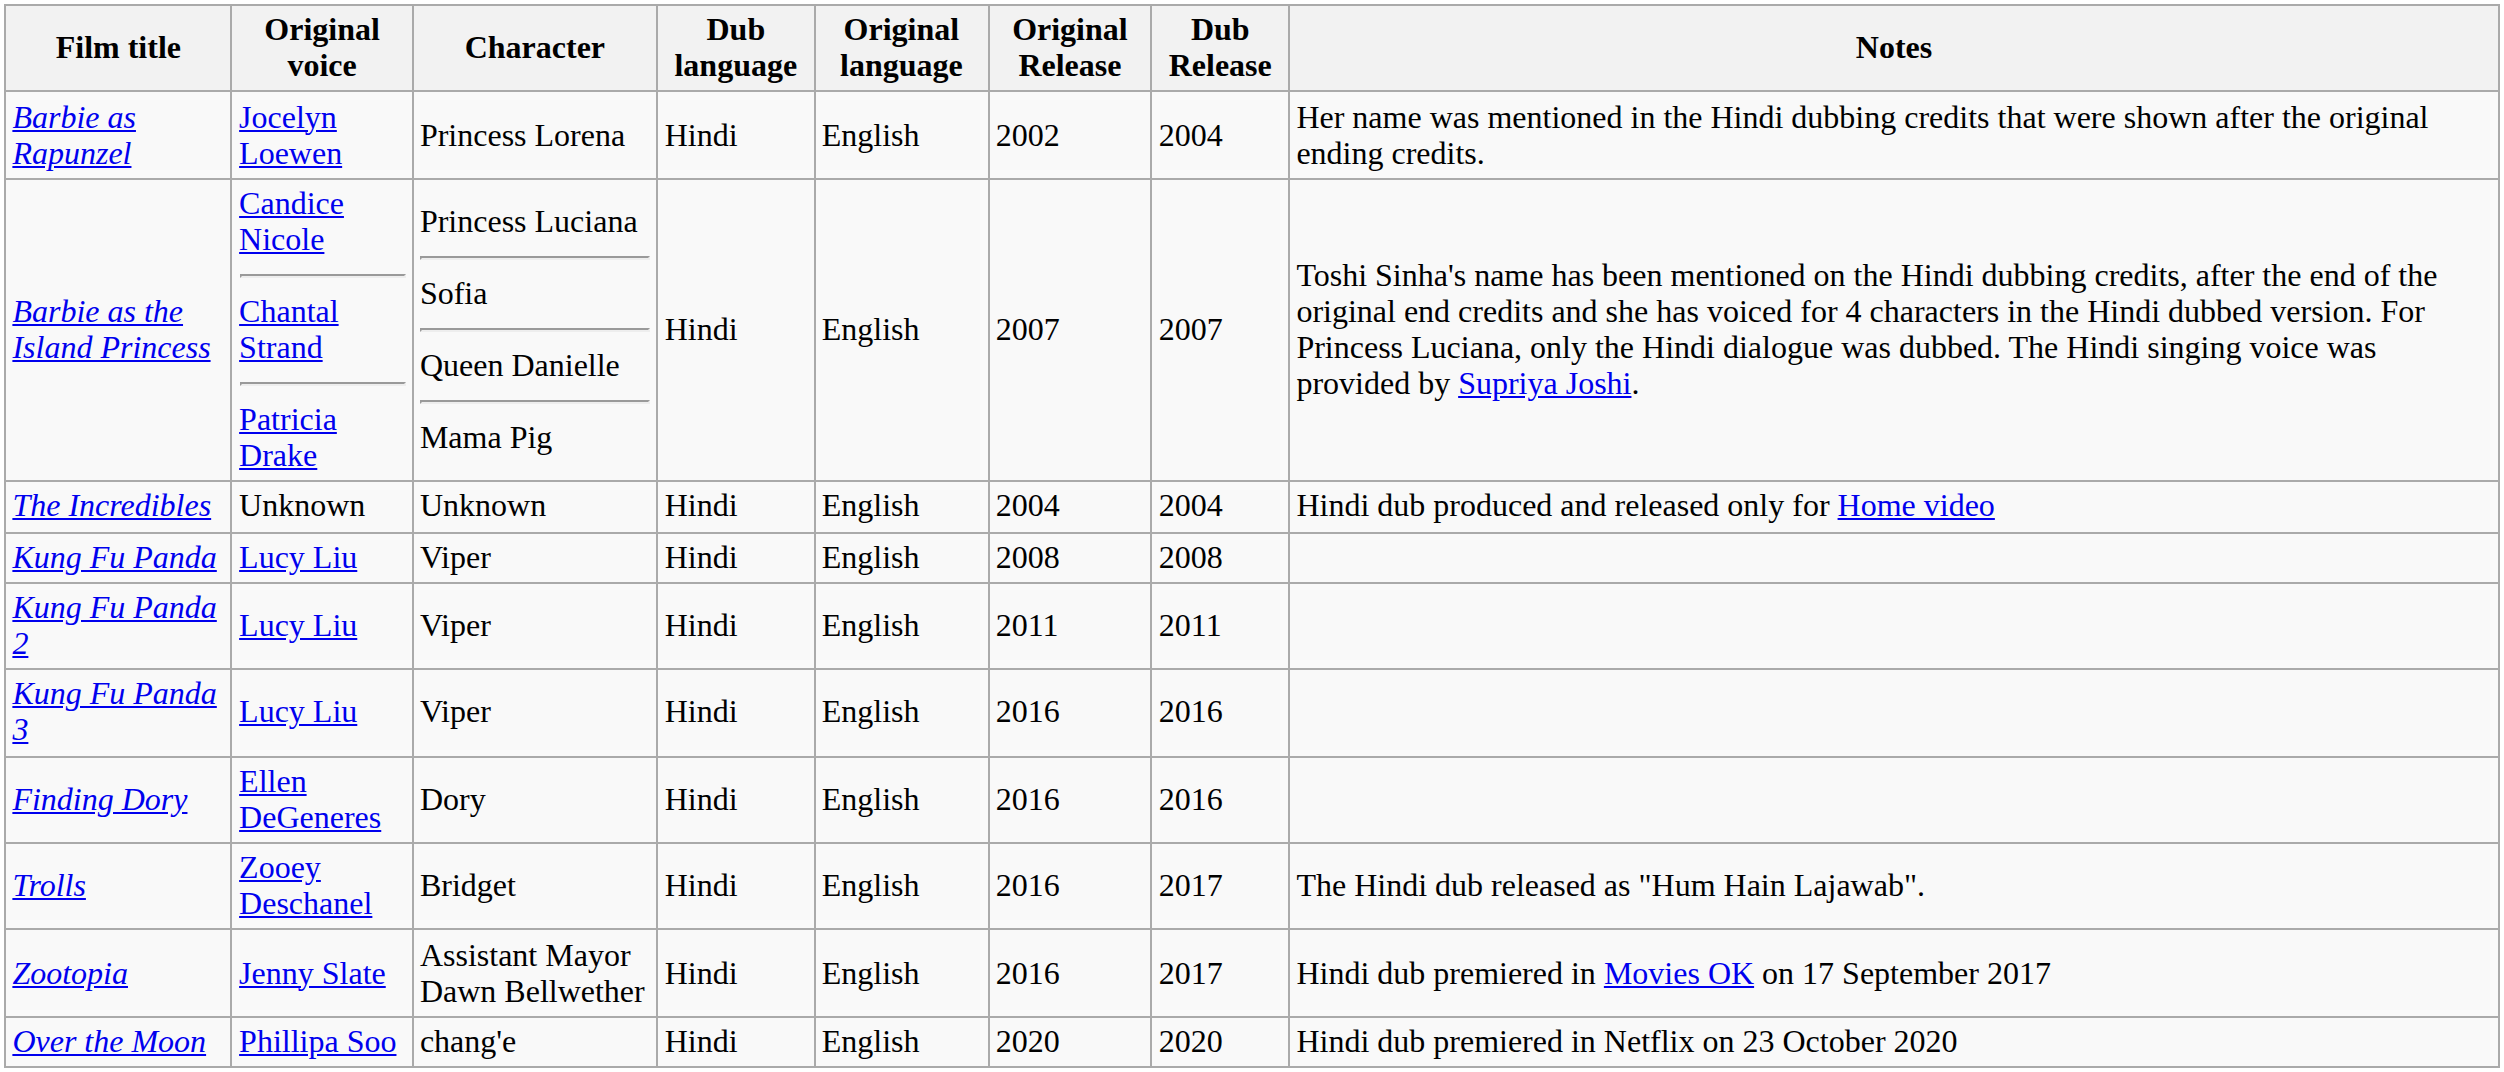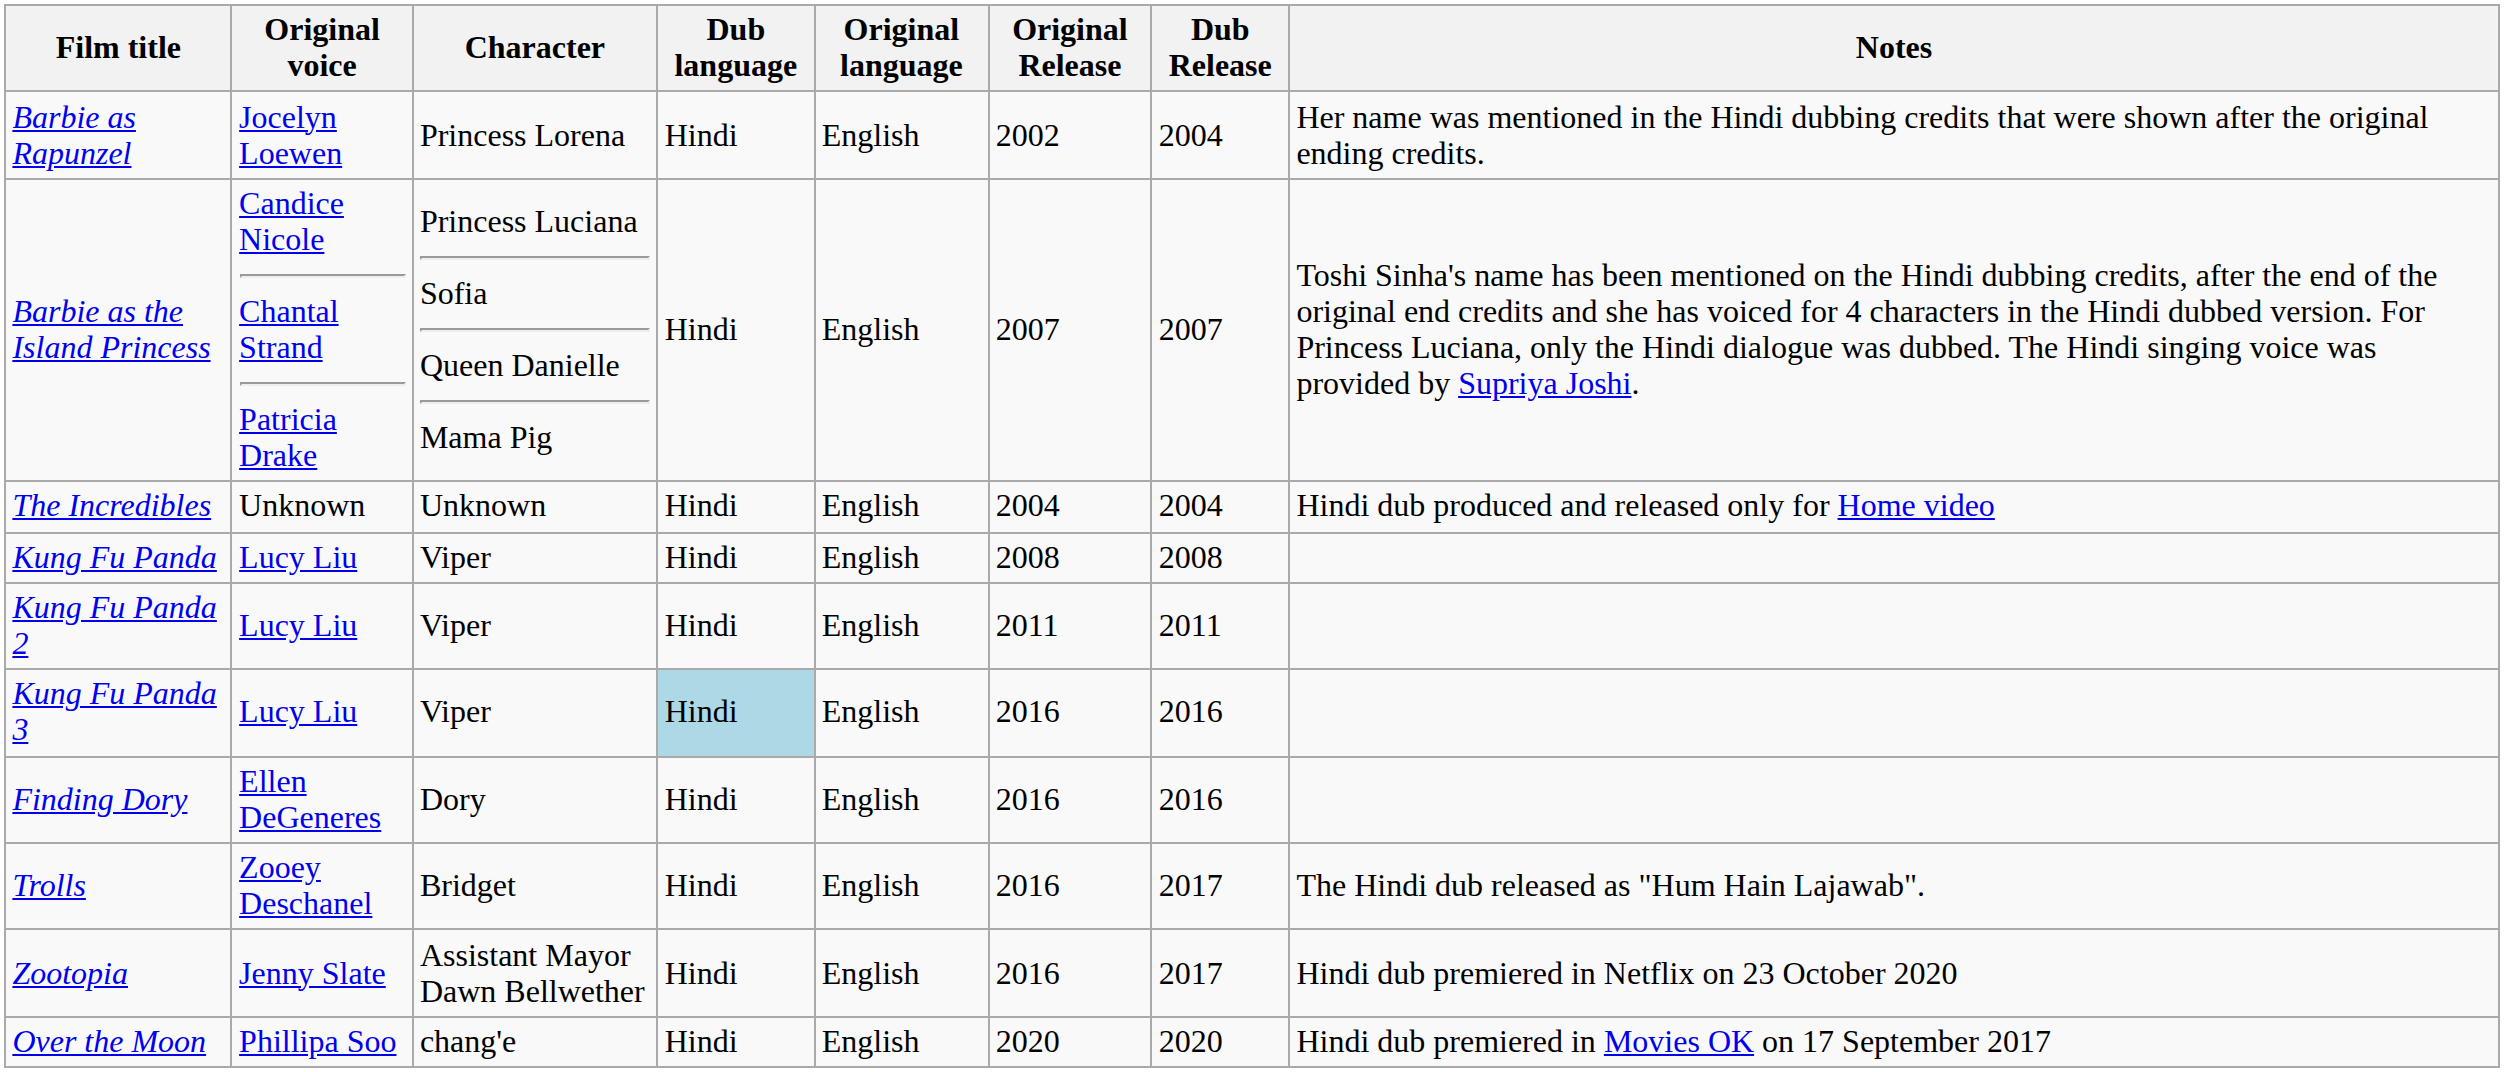 <table class="wikitable">
 <tr>
 <th>Film title</th>
 <th>Original voice</th>
 <th>Character</th>
 <th>Dub language</th>
 <th>Original language</th>
 <th>Original Release</th>
 <th>Dub Release</th>
 <th>Notes</th>
 </tr>
 <tr>
 <td><em><a href='#'>Barbie as Rapunzel</a></em></td>
 <td><a href='#'>Jocelyn Loewen</a></td>
 <td>Princess Lorena</td>
 <td>Hindi</td>
 <td>English</td>
 <td>2002</td>
 <td>2004 </td>
 <td>Her name was mentioned in the Hindi dubbing credits that were shown after the original ending credits.</td>
 </tr>
 <tr>
 <td><em><a href='#'>Barbie as the Island Princess</a></em></td>
 <td><a href='#'>Candice Nicole</a> <hr> <a href='#'>Chantal Strand</a> <hr> <a href='#'>Patricia Drake</a></td>
 <td>Princess Luciana <hr> Sofia <hr> Queen Danielle <hr> Mama Pig</td>
 <td>Hindi</td>
 <td>English</td>
 <td>2007</td>
 <td>2007</td>
 <td>Toshi Sinha's name has been mentioned on the Hindi dubbing credits, after the end of the original end credits and she has voiced for 4 characters in the Hindi dubbed version. For Princess Luciana, only the Hindi dialogue was dubbed. The Hindi singing voice was provided by <a href='#'>Supriya Joshi</a>.</td>
 </tr>
 <tr>
 <td><em><a href='#'>The Incredibles</a></em></td>
 <td>Unknown</td>
 <td>Unknown</td>
 <td>Hindi</td>
 <td>English</td>
 <td>2004</td>
 <td>2004</td>
 <td>Hindi dub produced and released only for <a href='#'>Home video</a></td>
 </tr>
 <tr>
 <td><em><a href='#'>Kung Fu Panda</a></em></td>
 <td><a href='#'>Lucy Liu</a></td>
 <td>Viper</td>
 <td>Hindi</td>
 <td>English</td>
 <td>2008</td>
 <td>2008</td>
 <td></td>
 </tr>
 <tr>
 <td><em><a href='#'>Kung Fu Panda 2</a></em></td>
 <td><a href='#'>Lucy Liu</a></td>
 <td>Viper</td>
 <td>Hindi</td>
 <td>English</td>
 <td>2011</td>
 <td>2011</td>
 <td></td>
 </tr>
 <tr>
 <td><em><a href='#'>Kung Fu Panda 3</a></em></td>
 <td><a href='#'>Lucy Liu</a></td>
 <td>Viper</td>
-<td>Hindi</td>
+<td style="background: lightblue;">Hindi</td>
 <td>English</td>
 <td>2016</td>
 <td>2016</td>
 <td></td>
 </tr>
 <tr>
 <td><em><a href='#'>Finding Dory</a></em></td>
 <td><a href='#'>Ellen DeGeneres</a></td>
 <td>Dory</td>
 <td>Hindi</td>
 <td>English</td>
 <td>2016</td>
 <td>2016</td>
 <td></td>
 </tr>
 <tr>
 <td><a href='#'><em>Trolls</em></a></td>
 <td><a href='#'>Zooey Deschanel</a></td>
 <td>Bridget</td>
 <td>Hindi</td>
 <td>English</td>
 <td>2016</td>
 <td>2017</td>
 <td>The Hindi dub released as "Hum Hain Lajawab".</td>
 </tr>
 <tr>
 <td><em><a href='#'>Zootopia</a></em></td>
 <td><a href='#'>Jenny Slate</a></td>
 <td>Assistant Mayor Dawn Bellwether</td>
 <td>Hindi</td>
 <td>English</td>
 <td>2016</td>
 <td>2017</td>
-<td>Hindi dub premiered in <a href='#'>Movies OK</a> on 17 September 2017</td>
+<td>Hindi dub premiered in Netflix on 23 October 2020</td>
 </tr>
 <tr>
 </tr>
 <tr>
 <td><a href='#'><em>Over the Moon</em></a></td>
 <td><a href='#'>Phillipa Soo</a></td>
 <td>chang'e</td>
 <td>Hindi</td>
 <td>English</td>
 <td>2020</td>
 <td>2020</td>
-<td>Hindi dub premiered in Netflix on 23 October 2020</td>
+<td>Hindi dub premiered in <a href='#'>Movies OK</a> on 17 September 2017</td>
 </tr>
 <tr>
 </tr>
 </table>
